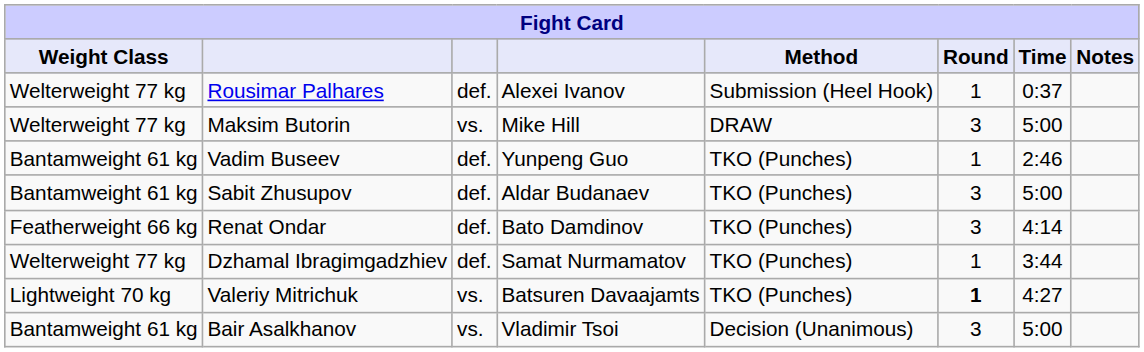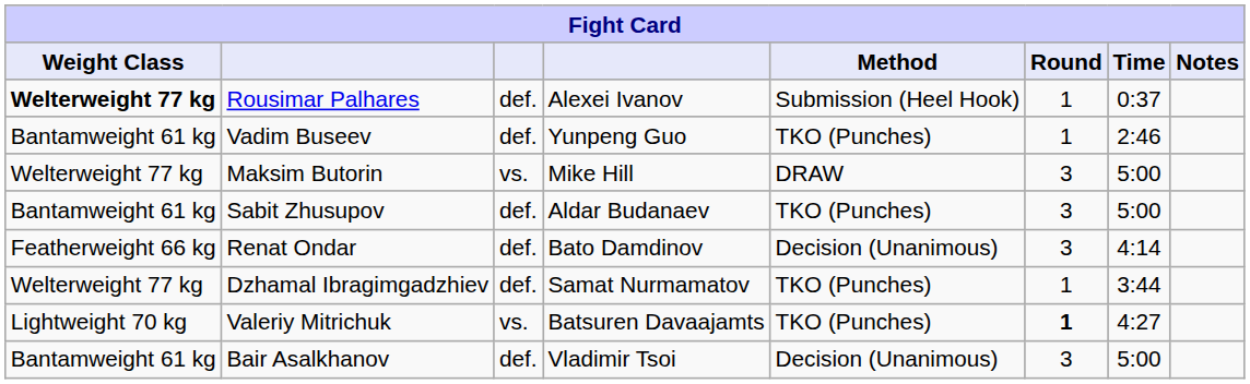 <table class="wikitable" style="font-size: 80%;">
 <tr>
 <th colspan="8" style="background-color: #ccf; color: #000080; text-align: center;"><strong>Fight Card</strong></th>
 </tr>
 <tr>
 <th colspan="1" style="background-color: #E6E8FA; color: #000000; text-align: center;">Weight Class</th>
 <th colspan="1" style="background-color: #E6E8FA; color: #000000; text-align: center;"></th>
 <th colspan="1" style="background-color: #E6E8FA; color: #000000; text-align: center;"></th>
 <th colspan="1" style="background-color: #E6E8FA; color: #000000; text-align: center;"></th>
 <th colspan="1" style="background-color: #E6E8FA; color: #000000; text-align: center;">Method</th>
 <th colspan="1" style="background-color: #E6E8FA; color: #000000; text-align: center;">Round</th>
 <th colspan="1" style="background-color: #E6E8FA; color: #000000; text-align: center;">Time</th>
 <th colspan="1" style="background-color: #E6E8FA; color: #000000; text-align: center;">Notes</th>
 </tr>
 <tr>
-<td>Welterweight 77 kg</td>
+<td><strong>Welterweight 77 kg</strong></td>
 <td> <a href='#'>Rousimar Palhares</a></td>
 <td>def.</td>
 <td> Alexei Ivanov</td>
 <td>Submission (Heel Hook)</td>
 <td align=center>1</td>
 <td align=center>0:37</td>
+<td></td>
+</tr>
+<tr>
+<td>Bantamweight 61 kg</td>
+<td> Vadim Buseev</td>
+<td>def.</td>
+<td> Yunpeng Guo</td>
+<td>TKO (Punches)</td>
+<td align=center>1</td>
+<td align=center>2:46</td>
 <td></td>
 </tr>
 <tr>
 <td>Welterweight 77 kg</td>
 <td> Maksim Butorin</td>
 <td>vs.</td>
 <td> Mike Hill</td>
 <td>DRAW</td>
 <td align=center>3</td>
 <td align=center>5:00</td>
-<td></td>
-</tr>
-<tr>
-<td>Bantamweight 61 kg</td>
-<td> Vadim Buseev</td>
-<td>def.</td>
-<td> Yunpeng Guo</td>
-<td>TKO (Punches)</td>
-<td align=center>1</td>
-<td align=center>2:46</td>
 <td></td>
 </tr>
 <tr>
 <td>Bantamweight 61 kg</td>
 <td> Sabit Zhusupov</td>
 <td>def.</td>
 <td> Aldar Budanaev</td>
 <td>TKO (Punches)</td>
 <td align=center>3</td>
 <td align=center>5:00</td>
 <td></td>
 </tr>
 <tr>
 <td>Featherweight 66 kg</td>
 <td> Renat Ondar</td>
 <td>def.</td>
 <td> Bato Damdinov</td>
-<td>TKO (Punches)</td>
+<td>Decision (Unanimous)</td>
 <td align=center>3</td>
 <td align=center>4:14</td>
 <td></td>
 </tr>
 <tr>
 <td>Welterweight 77 kg</td>
 <td> Dzhamal Ibragimgadzhiev</td>
 <td>def.</td>
 <td> Samat Nurmamatov</td>
 <td>TKO (Punches)</td>
 <td align=center>1</td>
 <td align=center>3:44</td>
 <td></td>
 </tr>
 <tr>
 <td>Lightweight 70 kg</td>
 <td> Valeriy Mitrichuk</td>
 <td>vs.</td>
 <td> Batsuren Davaajamts</td>
 <td>TKO (Punches)</td>
 <td align=center><strong>1</strong></td>
 <td align=center>4:27</td>
 <td></td>
 </tr>
 <tr>
 <td>Bantamweight 61 kg</td>
 <td> Bair Asalkhanov</td>
-<td>vs.</td>
+<td>def.</td>
 <td> Vladimir Tsoi</td>
 <td>Decision (Unanimous)</td>
 <td align=center>3</td>
 <td align=center>5:00</td>
 <td></td>
 </tr>
 </table>
